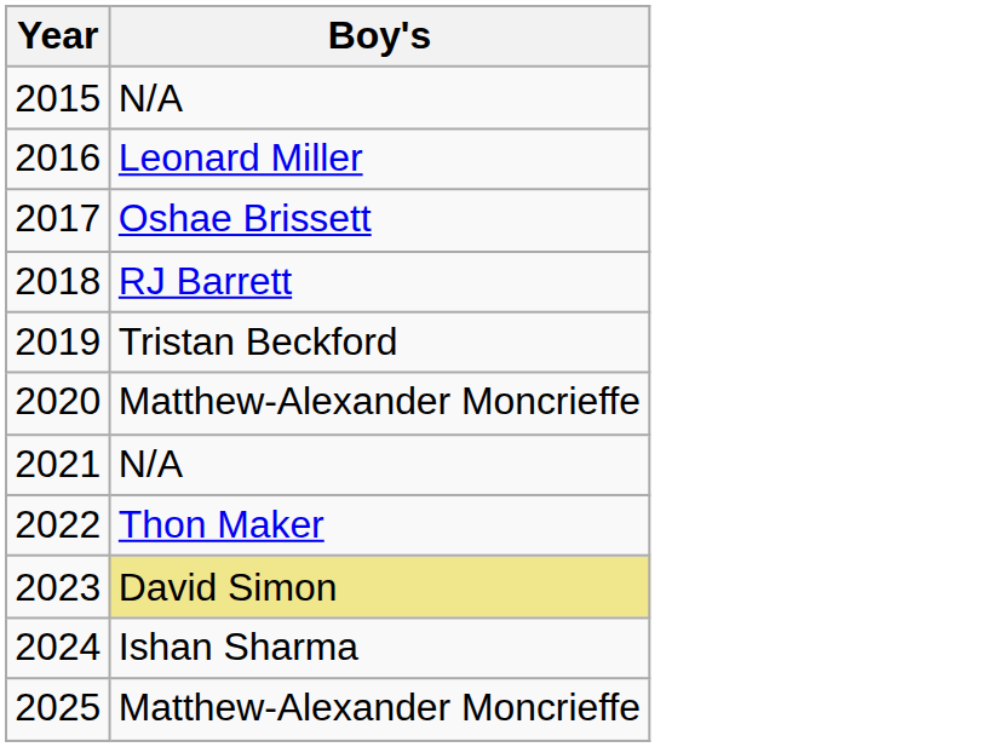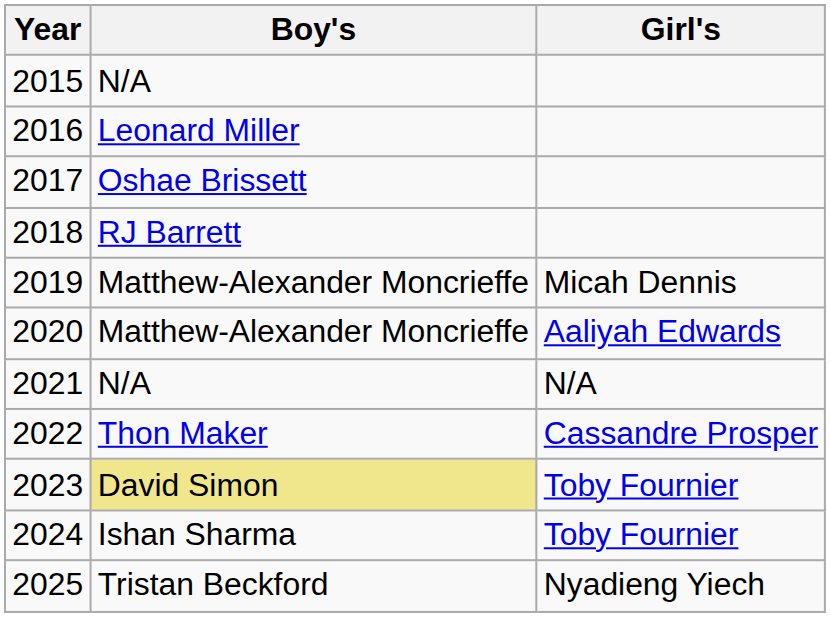 <table class="wikitable">
 <tr>
 <th>Year</th>
 <th>Boy's</th>
+<th>Girl's</th>
 </tr>
 <tr>
 <td>2015</td>
 <td>N/A </td>
+<td></td>
 </tr>
 <tr>
 <td>2016</td>
 <td><a href='#'>Leonard Miller</a></td>
+<td></td>
 </tr>
 <tr>
 <td>2017</td>
 <td><a href='#'>Oshae Brissett</a></td>
+<td></td>
 </tr>
 <tr>
 <td>2018</td>
 <td><a href='#'>RJ Barrett</a></td>
+<td></td>
 </tr>
 <tr>
 <td>2019</td>
-<td>Tristan Beckford</td>
+<td>Matthew-Alexander Moncrieffe</td>
+<td>Micah Dennis</td>
 </tr>
 <tr>
 <td>2020</td>
 <td>Matthew-Alexander Moncrieffe</td>
+<td><a href='#'>Aaliyah Edwards</a></td>
 </tr>
 <tr>
 <td>2021</td>
+<td>N/A </td>
 <td>N/A </td>
 </tr>
 <tr>
 <td>2022</td>
 <td><a href='#'>Thon Maker</a></td>
+<td><a href='#'>Cassandre Prosper</a></td>
 </tr>
 <tr>
 <td>2023</td>
 <td style="background: khaki;">David Simon</td>
+<td><a href='#'>Toby Fournier</a></td>
 </tr>
 <tr>
 <td>2024</td>
 <td>Ishan Sharma</td>
+<td><a href='#'>Toby Fournier</a></td>
 </tr>
 <tr>
 <td>2025</td>
-<td>Matthew-Alexander Moncrieffe</td>
+<td>Tristan Beckford</td>
+<td>Nyadieng Yiech</td>
 </tr>
 </table>
